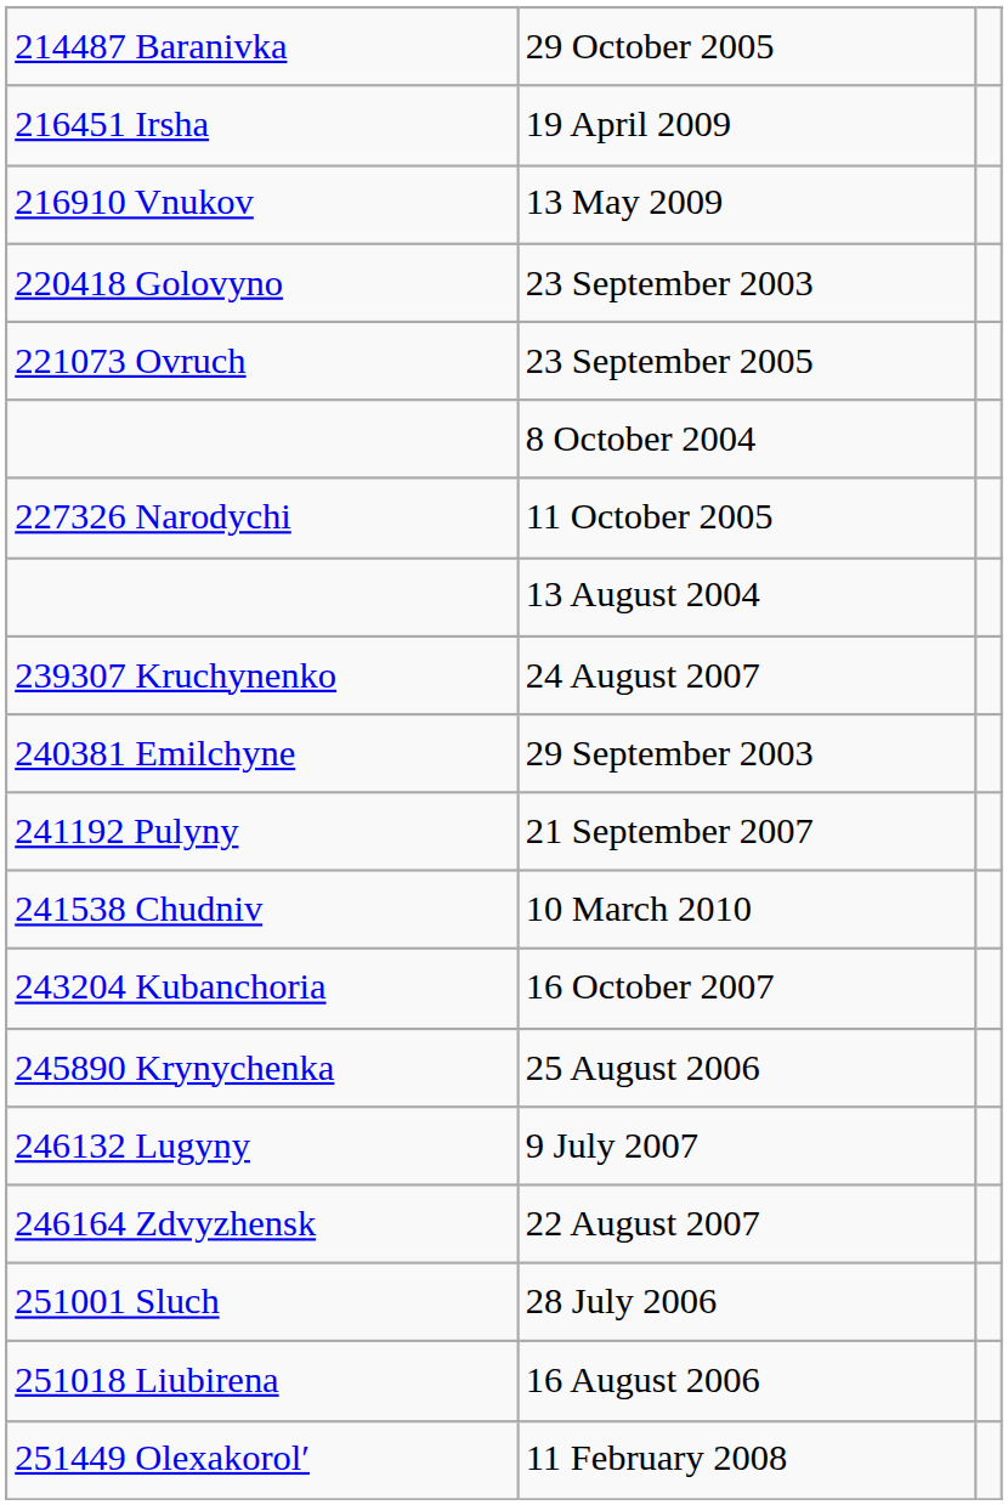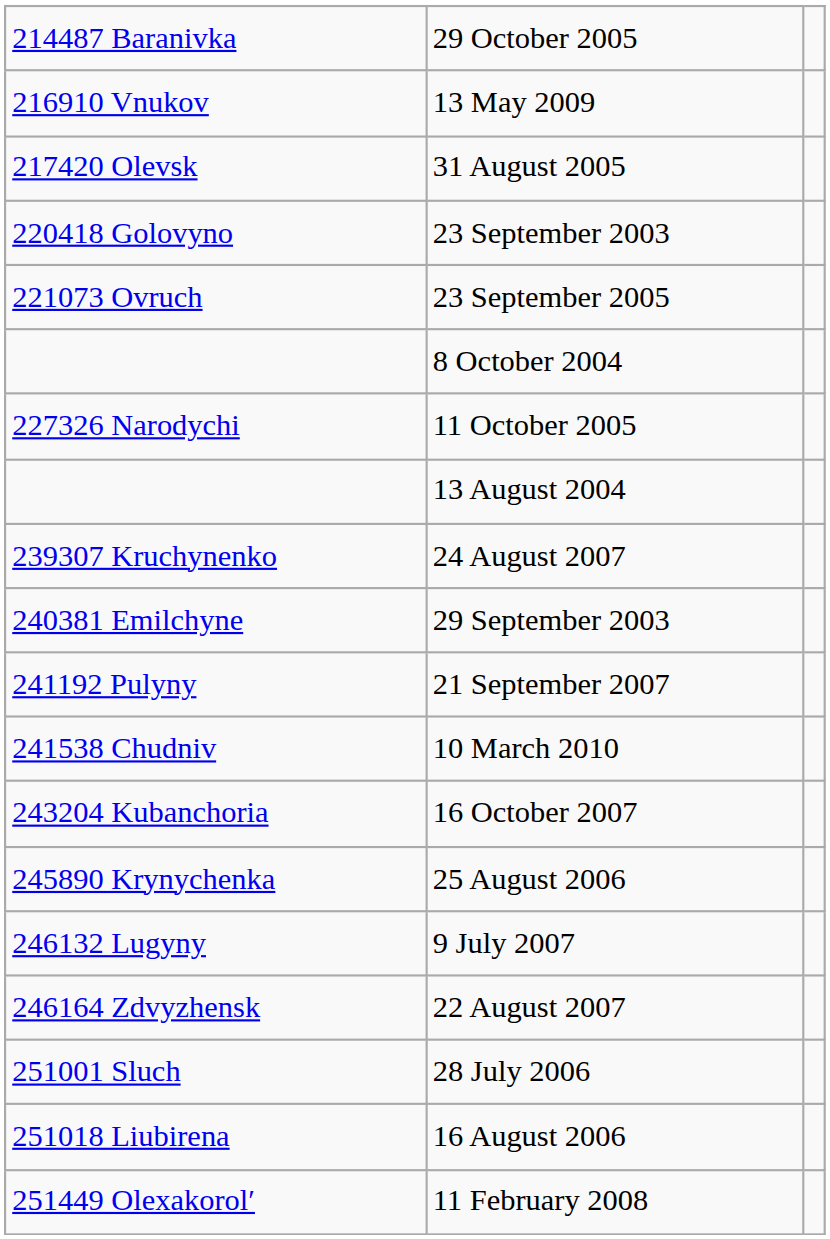 <table class="wikitable" style="font-size: 89%; float: left; width: 27em; margin-right: 1em; line-height: 1.65em !important; height: 540px">
 <tr>
 <td><a href='#'>214487 Baranivka</a></td>
 <td>29 October 2005</td>
 <td></td>
 </tr>
 <tr>
-<td><a href='#'>216451 Irsha</a></td>
-<td>19 April 2009</td>
+<td><a href='#'>216910 Vnukov</a></td>
+<td>13 May 2009</td>
 <td></td>
 </tr>
 <tr>
-<td><a href='#'>216910 Vnukov</a></td>
-<td>13 May 2009</td>
+<td><a href='#'>217420 Olevsk</a></td>
+<td>31 August 2005</td>
 <td></td>
 </tr>
 <tr>
 <td><a href='#'>220418 Golovyno</a></td>
 <td>23 September 2003</td>
 <td></td>
 </tr>
 <tr>
 <td><a href='#'>221073 Ovruch</a></td>
 <td>23 September 2005</td>
 <td></td>
 </tr>
 <tr>
 <td></td>
 <td>8 October 2004</td>
 <td></td>
 </tr>
 <tr>
 <td><a href='#'>227326 Narodychi</a></td>
 <td>11 October 2005</td>
 <td></td>
 </tr>
 <tr>
 <td></td>
 <td>13 August 2004</td>
 <td></td>
 </tr>
 <tr>
 <td><a href='#'>239307 Kruchynenko</a></td>
 <td>24 August 2007</td>
 <td></td>
 </tr>
 <tr>
 <td><a href='#'>240381 Emilchyne</a></td>
 <td>29 September 2003</td>
 <td></td>
 </tr>
 <tr>
 <td><a href='#'>241192 Pulyny</a></td>
 <td>21 September 2007</td>
 <td></td>
 </tr>
 <tr>
 <td><a href='#'>241538 Chudniv</a></td>
 <td>10 March 2010</td>
 <td></td>
 </tr>
 <tr>
 <td><a href='#'>243204 Kubanchoria</a></td>
 <td>16 October 2007</td>
 <td></td>
 </tr>
 <tr>
 <td><a href='#'>245890 Krynychenka</a></td>
 <td>25 August 2006</td>
 <td></td>
 </tr>
 <tr>
 <td><a href='#'>246132 Lugyny</a></td>
 <td>9 July 2007</td>
 <td></td>
 </tr>
 <tr>
 <td><a href='#'>246164 Zdvyzhensk</a></td>
 <td>22 August 2007</td>
 <td></td>
 </tr>
 <tr>
 <td><a href='#'>251001 Sluch</a></td>
 <td>28 July 2006</td>
 <td></td>
 </tr>
 <tr>
 <td><a href='#'>251018 Liubirena</a></td>
 <td>16 August 2006</td>
 <td></td>
 </tr>
 <tr>
 <td><a href='#'>251449 Olexakorolʹ</a></td>
 <td>11 February 2008</td>
 <td></td>
 </tr>
 </table>
